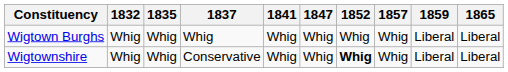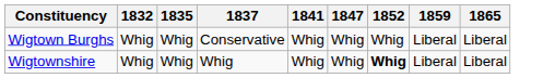 <table class=wikitable sortable>
 <tr>
 <th>Constituency</th>
 <th>1832</th>
 <th>1835</th>
 <th>1837</th>
 <th>1841</th>
 <th>1847</th>
 <th>1852</th>
-<th>1857</th>
 <th>1859</th>
 <th>1865</th>
 </tr>
 <tr>
 <td><a href='#'>Wigtown Burghs</a></td>
 <td bgcolor=>Whig</td>
 <td bgcolor=>Whig</td>
-<td bgcolor=>Whig</td>
-<td bgcolor=>Whig</td>
+<td bgcolor=>Conservative</td>
 <td bgcolor=>Whig</td>
 <td bgcolor=>Whig</td>
 <td bgcolor=>Whig</td>
 <td bgcolor=>Liberal</td>
 <td bgcolor=>Liberal</td>
 </tr>
 <tr>
 <td><a href='#'>Wigtownshire</a></td>
 <td bgcolor=>Whig</td>
 <td bgcolor=>Whig</td>
-<td bgcolor=>Conservative</td>
+<td bgcolor=>Whig</td>
 <td bgcolor=>Whig</td>
 <td bgcolor=>Whig</td>
 <td bgcolor=><strong>Whig</strong></td>
-<td bgcolor=>Whig</td>
 <td bgcolor=>Liberal</td>
 <td bgcolor=>Liberal</td>
 </tr>
 </table>
